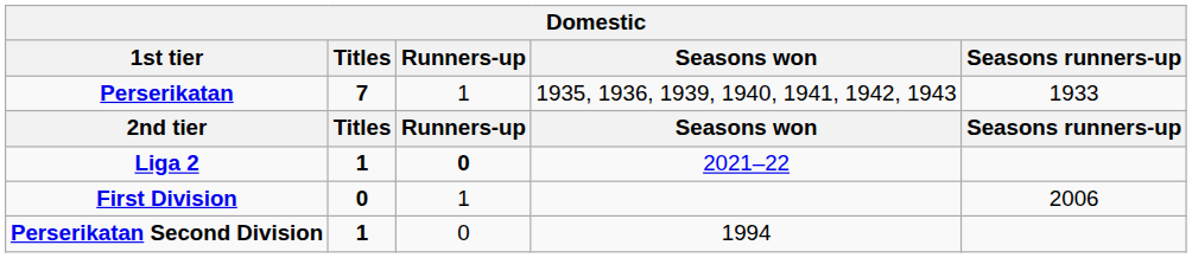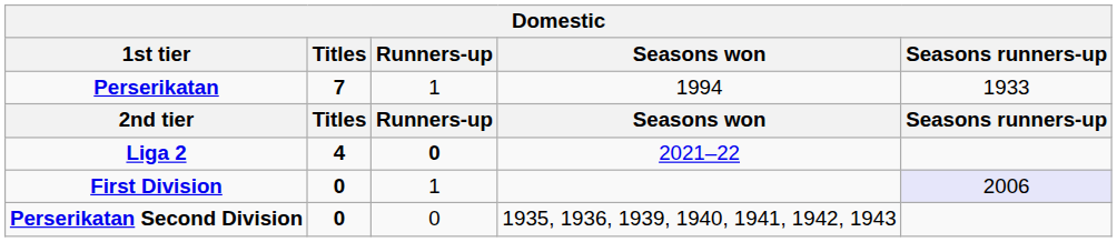 <table class="wikitable" style="text-align:center;">
 <tr>
 <th colspan="5">Domestic</th>
 </tr>
 <tr>
 <th>1st tier</th>
 <th>Titles</th>
 <th>Runners-up</th>
 <th>Seasons won</th>
 <th>Seasons runners-up</th>
 </tr>
 <tr>
 <td><strong><a href='#'>Perserikatan</a></strong></td>
 <td><strong>7</strong></td>
 <td>1</td>
-<td>1935, 1936, 1939, 1940, 1941, 1942, 1943</td>
+<td>1994</td>
 <td>1933</td>
 </tr>
 <tr>
 <th>2nd tier</th>
 <th>Titles</th>
 <th>Runners-up</th>
 <th>Seasons won</th>
 <th>Seasons runners-up</th>
 </tr>
 <tr>
 <td><strong><a href='#'>Liga 2</a></strong></td>
-<td><strong>1</strong></td>
+<td><strong>4</strong></td>
 <td><strong>0</strong></td>
 <td><a href='#'>2021–22</a></td>
 <td></td>
 </tr>
 <tr>
 <td><strong><a href='#'>First Division</a></strong></td>
 <td><strong>0</strong></td>
 <td>1</td>
 <td></td>
-<td>2006</td>
+<td style="background: lavender;">2006</td>
 </tr>
 <tr>
 <td><strong><a href='#'>Perserikatan</a></strong> <strong>Second Division</strong></td>
-<td><strong>1</strong></td>
+<td><strong>0</strong></td>
 <td>0</td>
-<td>1994</td>
+<td>1935, 1936, 1939, 1940, 1941, 1942, 1943</td>
 <td></td>
 </tr>
 </table>
